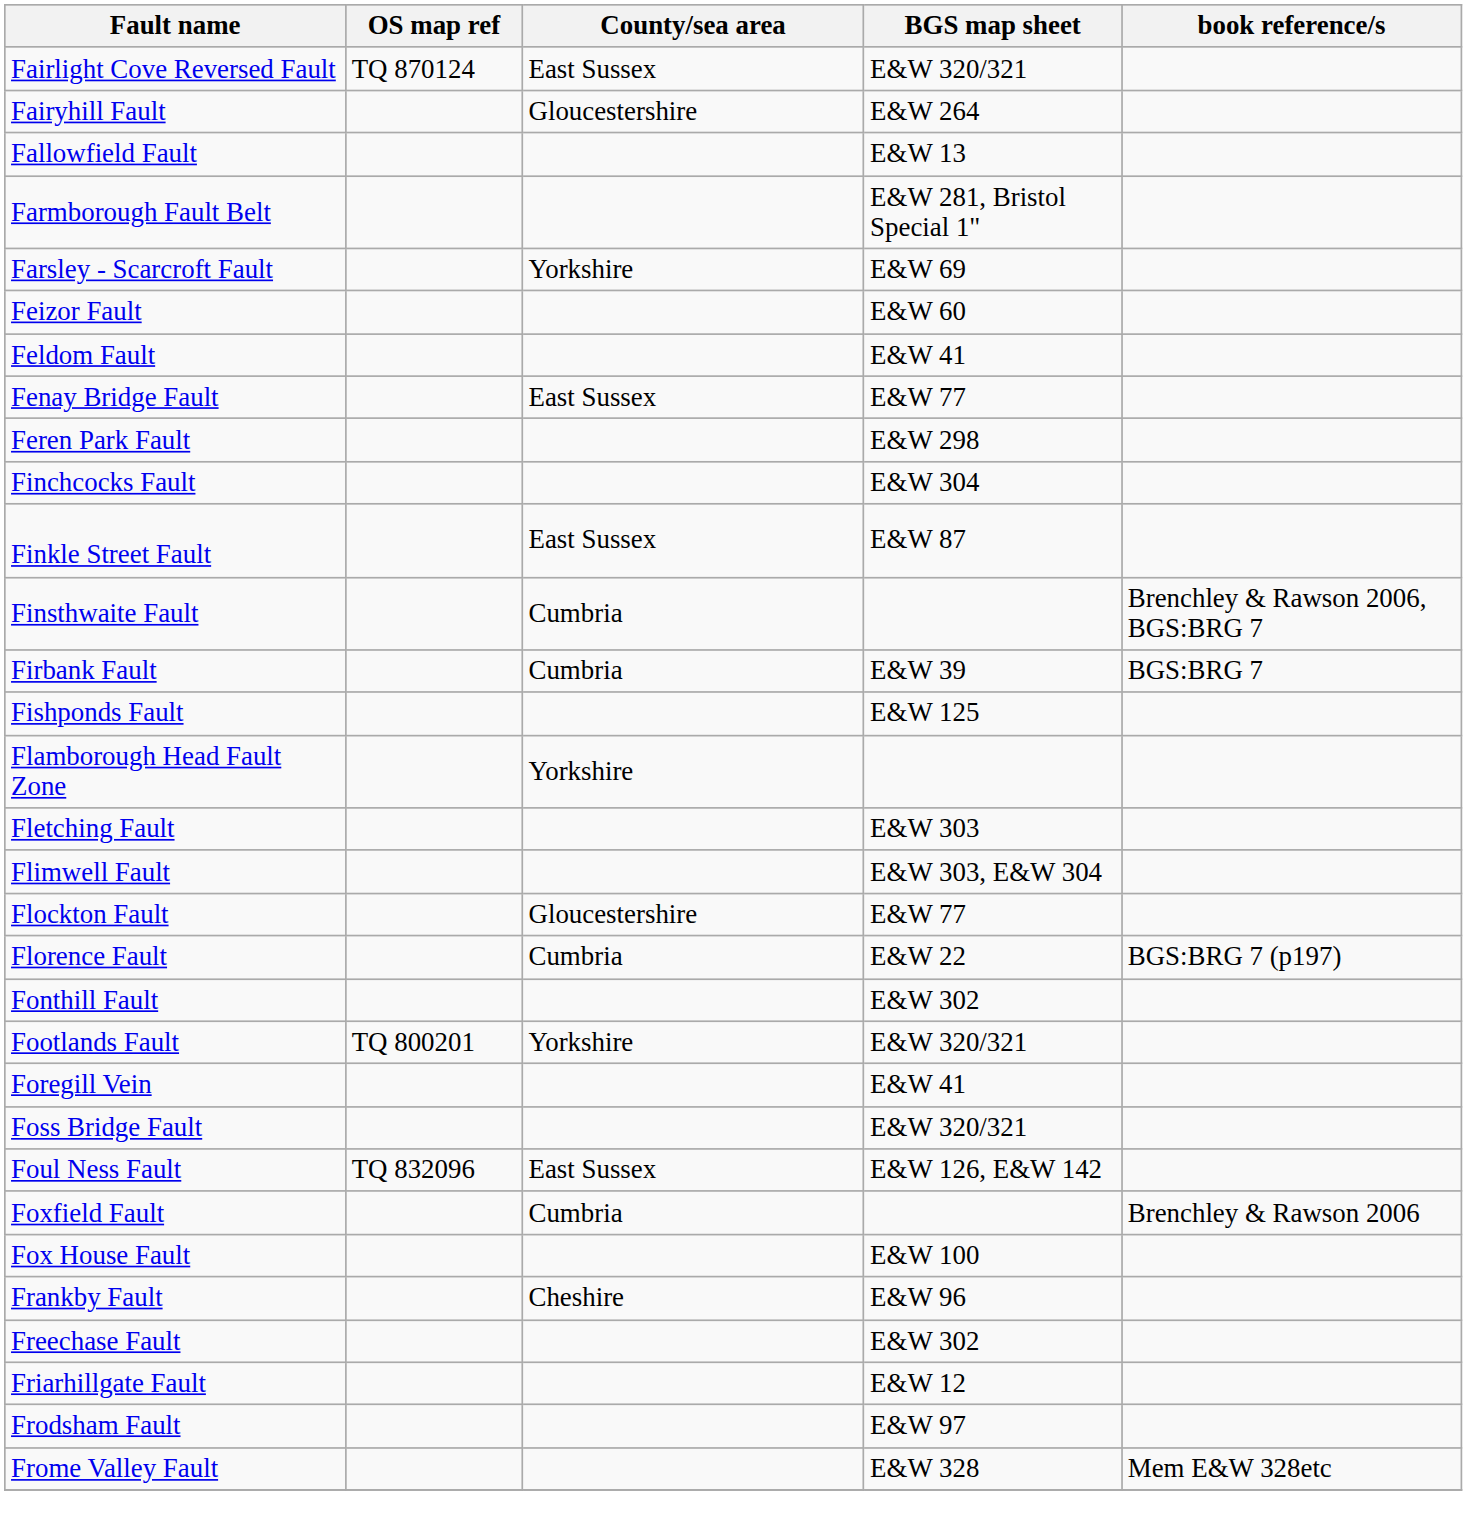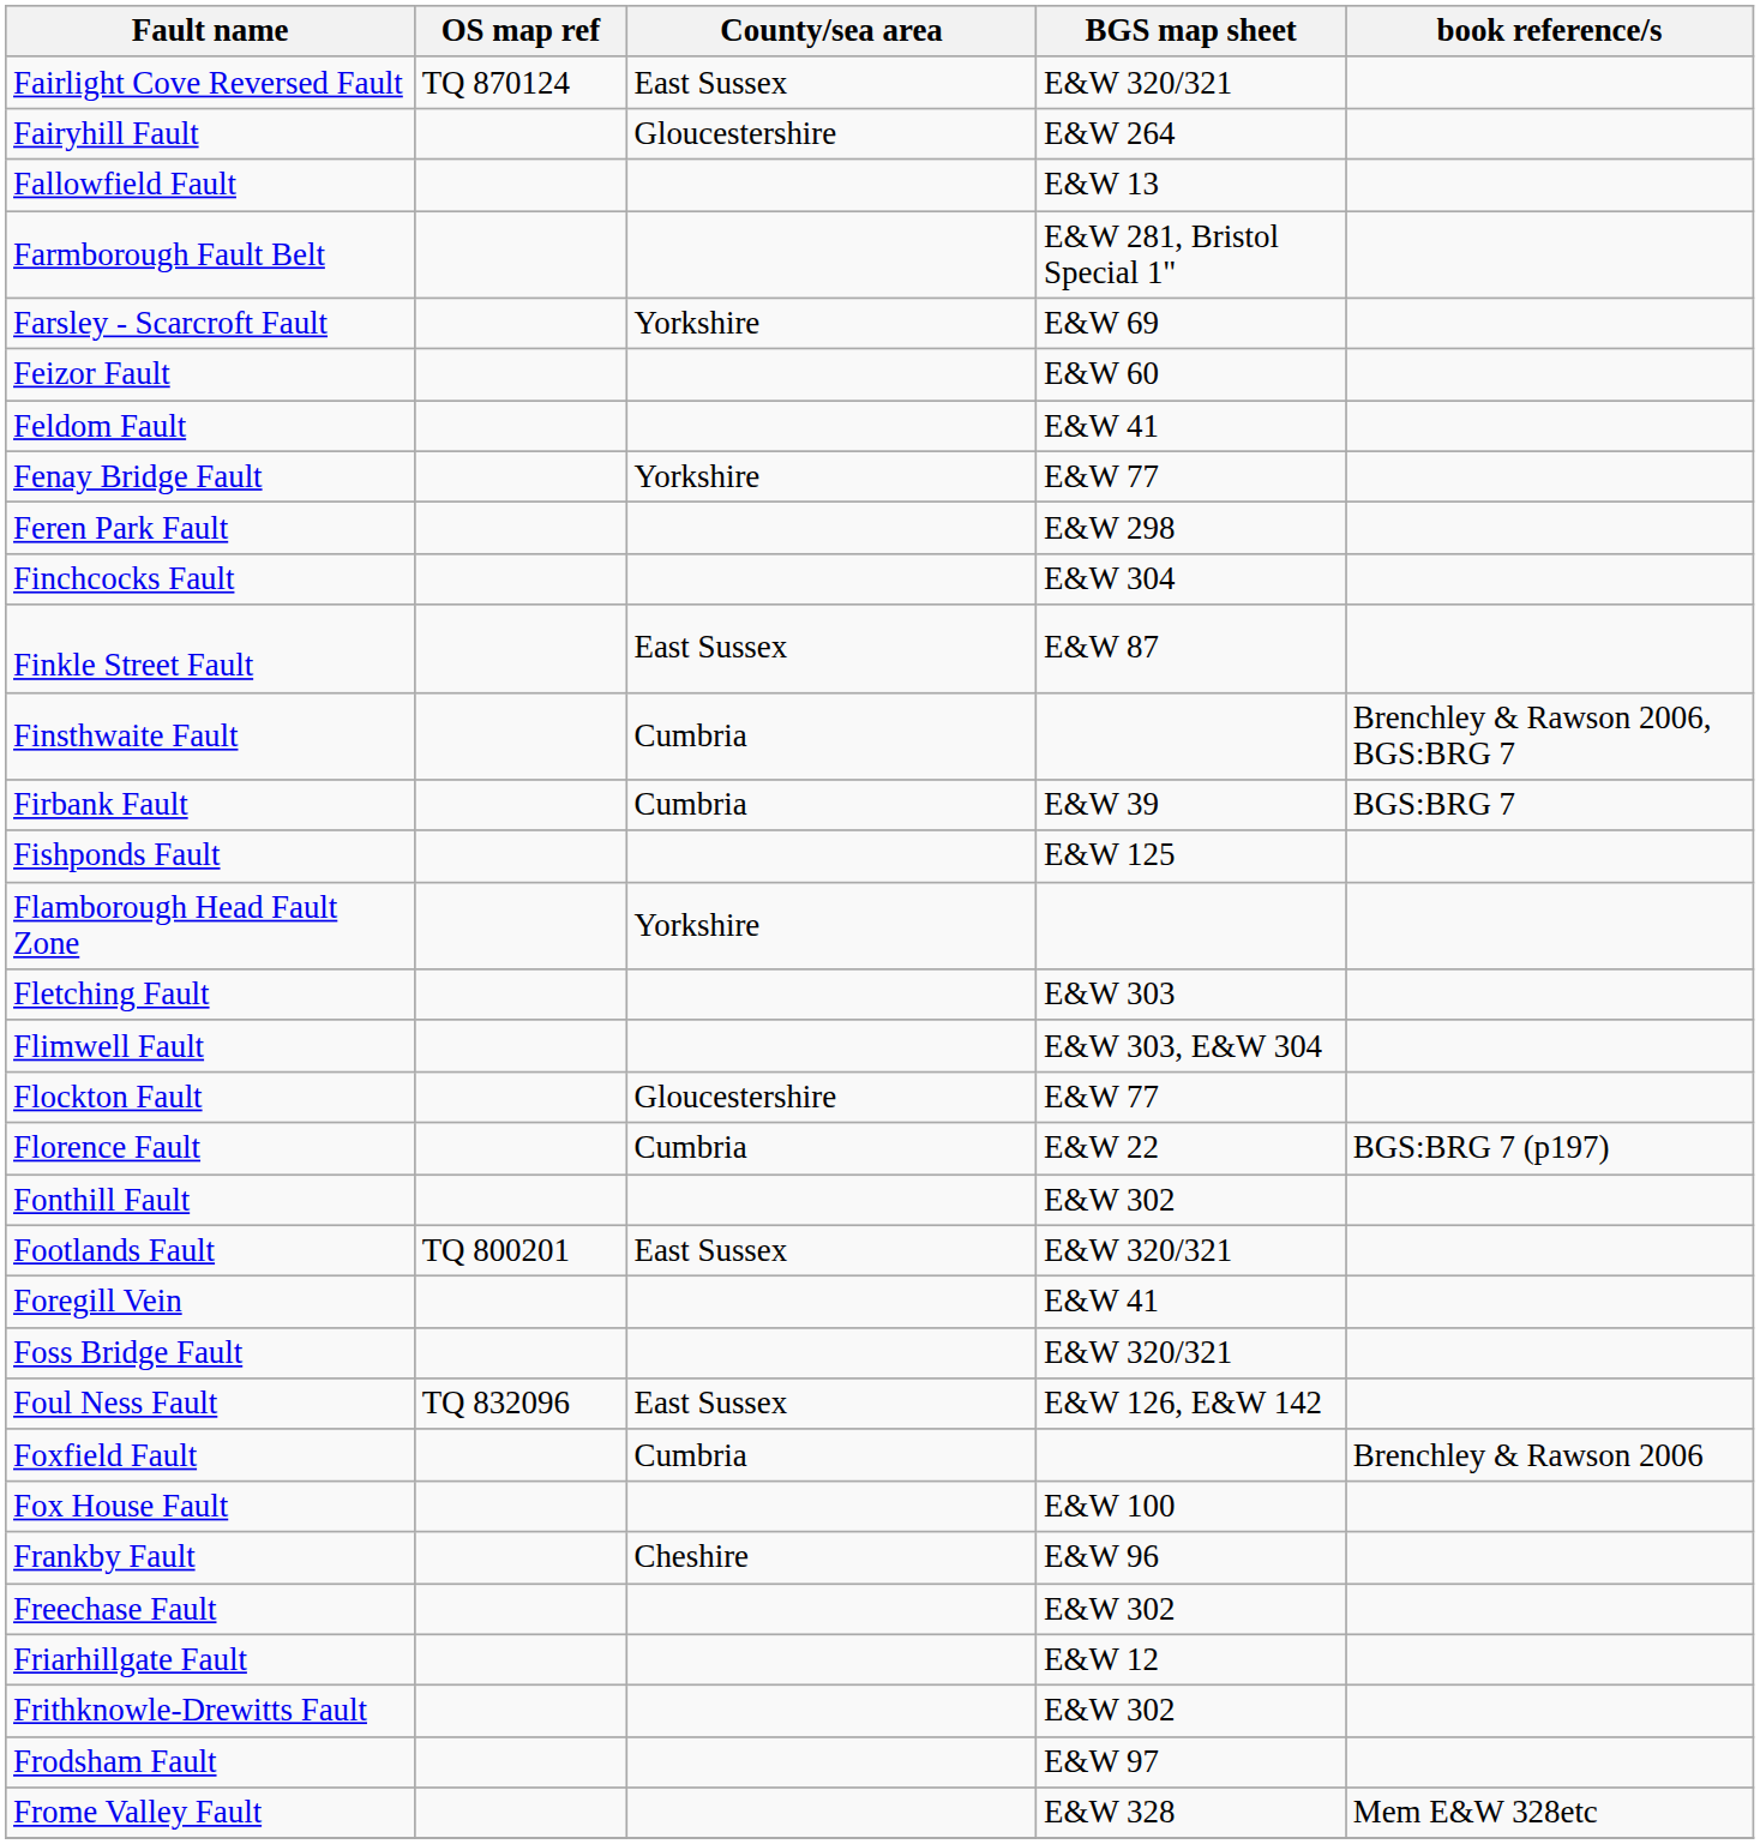 <table class="wikitable">
 <tr>
 <th width="200pt">Fault name</th>
 <th width="100pt">OS map ref</th>
 <th width="200pt">County/sea area</th>
 <th width="150pt">BGS map sheet</th>
 <th width="200pt">book reference/s</th>
 </tr>
 <tr>
 <td><a href='#'>Fairlight Cove Reversed Fault</a></td>
 <td>TQ 870124</td>
 <td>East Sussex</td>
 <td>E&W 320/321</td>
 <td></td>
 </tr>
 <tr>
 <td><a href='#'>Fairyhill Fault</a></td>
 <td></td>
 <td>Gloucestershire</td>
 <td>E&W 264</td>
 <td></td>
 </tr>
 <tr>
 <td><a href='#'>Fallowfield Fault</a></td>
 <td></td>
 <td></td>
 <td>E&W 13</td>
 <td></td>
 </tr>
 <tr>
 <td><a href='#'>Farmborough Fault Belt</a></td>
 <td></td>
 <td></td>
 <td>E&W 281, Bristol Special 1"</td>
 <td></td>
 </tr>
 <tr>
 <td><a href='#'>Farsley - Scarcroft Fault</a></td>
 <td></td>
 <td>Yorkshire</td>
 <td>E&W 69</td>
 <td></td>
 </tr>
 <tr>
 <td><a href='#'>Feizor Fault</a></td>
 <td></td>
 <td></td>
 <td>E&W 60</td>
 <td></td>
 </tr>
 <tr>
 <td><a href='#'>Feldom Fault</a></td>
 <td></td>
 <td></td>
 <td>E&W 41</td>
 <td></td>
 </tr>
 <tr>
 <td><a href='#'>Fenay Bridge Fault</a></td>
 <td></td>
-<td>East Sussex</td>
+<td>Yorkshire</td>
 <td>E&W 77</td>
 <td></td>
 </tr>
 <tr>
 <td><a href='#'>Feren Park Fault</a></td>
 <td></td>
 <td></td>
 <td>E&W 298</td>
 <td></td>
 </tr>
 <tr>
 <td><a href='#'>Finchcocks Fault</a></td>
 <td></td>
 <td></td>
 <td>E&W 304</td>
 <td></td>
 </tr>
 <tr>
 <td><br><a href='#'>Finkle Street Fault</a></td>
 <td></td>
 <td>East Sussex</td>
 <td>E&W 87</td>
 <td></td>
 </tr>
 <tr>
 <td><a href='#'>Finsthwaite Fault</a></td>
 <td></td>
 <td>Cumbria</td>
 <td></td>
 <td>Brenchley & Rawson 2006, BGS:BRG 7</td>
 </tr>
 <tr>
 <td><a href='#'>Firbank Fault</a></td>
 <td></td>
 <td>Cumbria</td>
 <td>E&W 39</td>
 <td>BGS:BRG 7</td>
 </tr>
 <tr>
 <td><a href='#'>Fishponds Fault</a></td>
 <td></td>
 <td></td>
 <td>E&W 125</td>
 <td></td>
 </tr>
 <tr>
 <td><a href='#'>Flamborough Head Fault Zone</a></td>
 <td></td>
 <td>Yorkshire</td>
 <td></td>
 <td></td>
 </tr>
 <tr>
 <td><a href='#'>Fletching Fault</a></td>
 <td></td>
 <td></td>
 <td>E&W 303</td>
 <td></td>
 </tr>
 <tr>
 <td><a href='#'>Flimwell Fault</a></td>
 <td></td>
 <td></td>
 <td>E&W 303, E&W 304</td>
 <td></td>
 </tr>
 <tr>
 <td><a href='#'>Flockton Fault</a></td>
 <td></td>
 <td>Gloucestershire</td>
 <td>E&W 77</td>
 <td></td>
 </tr>
 <tr>
 <td><a href='#'>Florence Fault</a></td>
 <td></td>
 <td>Cumbria</td>
 <td>E&W 22</td>
 <td>BGS:BRG 7 (p197)</td>
 </tr>
 <tr>
 <td><a href='#'>Fonthill Fault</a></td>
 <td></td>
 <td></td>
 <td>E&W 302</td>
 <td></td>
 </tr>
 <tr>
 <td><a href='#'>Footlands Fault</a></td>
 <td>TQ 800201</td>
-<td>Yorkshire</td>
+<td>East Sussex</td>
 <td>E&W 320/321</td>
 <td></td>
 </tr>
 <tr>
 <td><a href='#'>Foregill Vein</a></td>
 <td></td>
 <td></td>
 <td>E&W 41</td>
 <td></td>
 </tr>
 <tr>
 <td><a href='#'>Foss Bridge Fault</a></td>
 <td></td>
 <td></td>
 <td>E&W 320/321</td>
 <td></td>
 </tr>
 <tr>
 <td><a href='#'>Foul Ness Fault</a></td>
 <td>TQ 832096</td>
 <td>East Sussex</td>
 <td>E&W 126, E&W 142</td>
 <td></td>
 </tr>
 <tr>
 <td><a href='#'>Foxfield Fault</a></td>
 <td></td>
 <td>Cumbria</td>
 <td></td>
 <td>Brenchley & Rawson 2006</td>
 </tr>
 <tr>
 <td><a href='#'>Fox House Fault</a></td>
 <td></td>
 <td></td>
 <td>E&W 100</td>
 <td></td>
 </tr>
 <tr>
 <td><a href='#'>Frankby Fault</a></td>
 <td></td>
 <td>Cheshire</td>
 <td>E&W 96</td>
 <td></td>
 </tr>
 <tr>
 <td><a href='#'>Freechase Fault</a></td>
 <td></td>
 <td></td>
 <td>E&W 302</td>
 <td></td>
 </tr>
 <tr>
 <td><a href='#'>Friarhillgate Fault</a></td>
 <td></td>
 <td></td>
 <td>E&W 12</td>
 <td></td>
 </tr>
 <tr>
+<td><a href='#'>Frithknowle-Drewitts Fault</a></td>
+<td></td>
+<td></td>
+<td>E&W 302</td>
+<td></td>
+</tr>
+<tr>
 <td><a href='#'>Frodsham Fault</a></td>
 <td></td>
 <td></td>
 <td>E&W 97</td>
 <td></td>
 </tr>
 <tr>
 <td><a href='#'>Frome Valley Fault</a></td>
 <td></td>
 <td></td>
 <td>E&W 328</td>
 <td>Mem E&W 328etc</td>
 </tr>
 <tr>
 </tr>
 </table>
